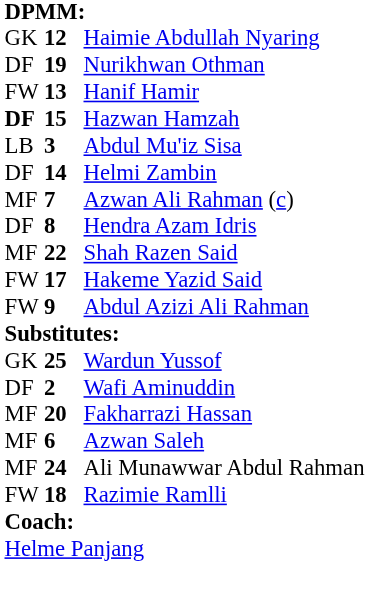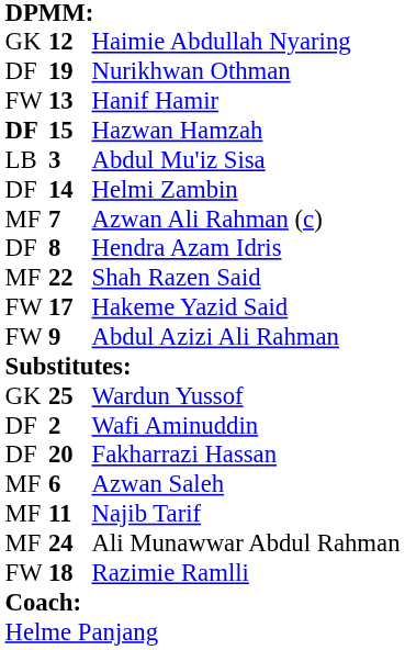 <table style="font-size: 90%; margin:0.2em auto;" cellspacing="0" cellpadding="0">
 <tr>
 <td colspan="4"><strong>DPMM:</strong></td>
 </tr>
 <tr>
 <th width="25"></th>
 <th width="25"></th>
 </tr>
 <tr>
 <td>GK</td>
 <td><strong>12</strong></td>
 <td><a href='#'>Haimie Abdullah Nyaring</a></td>
 <td></td>
 </tr>
 <tr>
 <td>DF</td>
 <td><strong>19</strong></td>
 <td><a href='#'>Nurikhwan Othman</a></td>
 </tr>
 <tr>
 <td>FW</td>
 <td><strong>13</strong></td>
 <td><a href='#'>Hanif Hamir</a></td>
 </tr>
 <tr>
 <td><strong>DF</strong></td>
 <td><strong>15</strong></td>
 <td><a href='#'>Hazwan Hamzah</a></td>
 </tr>
 <tr>
 <td>LB</td>
 <td><strong>3</strong></td>
 <td><a href='#'>Abdul Mu'iz Sisa</a></td>
 <td></td>
 </tr>
 <tr>
 <td>DF</td>
 <td><strong>14</strong></td>
 <td><a href='#'>Helmi Zambin</a></td>
 </tr>
 <tr>
 <td>MF</td>
 <td><strong>7</strong></td>
 <td><a href='#'>Azwan Ali Rahman</a>  (<a href='#'>c</a>)</td>
 <td></td>
 </tr>
 <tr>
 <td>DF</td>
 <td><strong>8</strong></td>
 <td><a href='#'>Hendra Azam Idris</a></td>
 </tr>
 <tr>
 <td>MF</td>
 <td><strong>22</strong></td>
 <td><a href='#'>Shah Razen Said</a></td>
 </tr>
 <tr>
 <td>FW</td>
 <td><strong>17</strong></td>
 <td><a href='#'>Hakeme Yazid Said</a></td>
 </tr>
 <tr>
 <td>FW</td>
 <td><strong>9</strong></td>
 <td><a href='#'>Abdul Azizi Ali Rahman</a></td>
 <td></td>
 </tr>
 <tr>
 <td colspan=4><strong>Substitutes:</strong></td>
 </tr>
 <tr>
 <td>GK</td>
 <td><strong>25</strong></td>
 <td><a href='#'>Wardun Yussof</a></td>
 </tr>
 <tr>
 <td>DF</td>
 <td><strong>2</strong></td>
 <td><a href='#'>Wafi Aminuddin</a></td>
 <td></td>
 </tr>
 <tr>
-<td>MF</td>
+<td>DF</td>
 <td><strong>20</strong></td>
 <td><a href='#'>Fakharrazi Hassan</a></td>
 </tr>
 <tr>
 <td>MF</td>
 <td><strong>6</strong></td>
 <td><a href='#'>Azwan Saleh</a></td>
+</tr>
+<tr>
+<td>MF</td>
+<td><strong>11</strong></td>
+<td><a href='#'>Najib Tarif</a></td>
+<td></td>
+<td></td>
 </tr>
 <tr>
 <td>MF</td>
 <td><strong>24</strong></td>
 <td>Ali Munawwar Abdul Rahman </td>
 </tr>
 <tr>
 <td>FW</td>
 <td><strong>18</strong></td>
 <td><a href='#'>Razimie Ramlli</a></td>
 <td></td>
 </tr>
 <tr>
 <td colspan=4><strong>Coach:</strong></td>
 </tr>
 <tr>
 <td colspan="4"> <a href='#'>Helme Panjang</a></td>
 </tr>
 </table>
